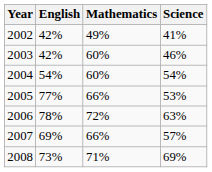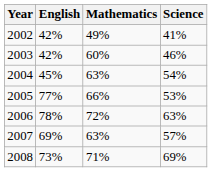 <table class="wikitable">
 <tr>
 <th>Year</th>
 <th>English</th>
 <th>Mathematics</th>
 <th>Science</th>
 </tr>
 <tr>
 <td>2002</td>
 <td>42%</td>
 <td>49%</td>
 <td>41%</td>
 </tr>
 <tr>
 <td>2003</td>
 <td>42%</td>
 <td>60%</td>
 <td>46%</td>
 </tr>
 <tr>
 <td>2004</td>
-<td>54%</td>
-<td>60%</td>
+<td>45%</td>
+<td>63%</td>
 <td>54%</td>
 </tr>
 <tr>
 <td>2005</td>
 <td>77%</td>
 <td>66%</td>
 <td>53%</td>
 </tr>
 <tr>
 <td>2006</td>
 <td>78%</td>
 <td>72%</td>
 <td>63%</td>
 </tr>
 <tr>
 <td>2007</td>
 <td>69%</td>
-<td>66%</td>
+<td>63%</td>
 <td>57%</td>
 </tr>
 <tr>
 <td>2008</td>
 <td>73%</td>
 <td>71%</td>
 <td>69%</td>
 </tr>
 </table>
